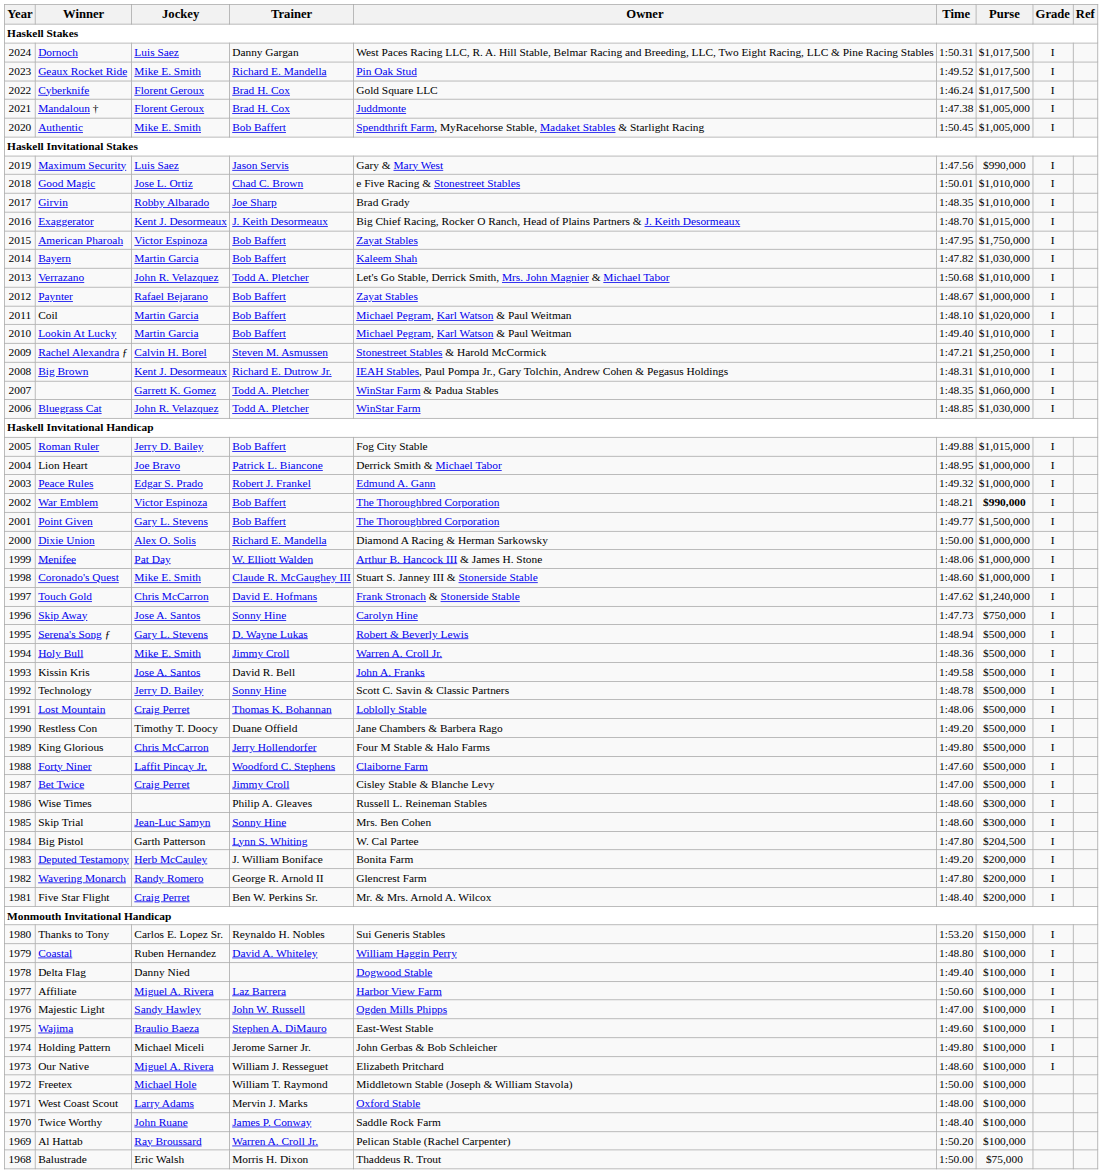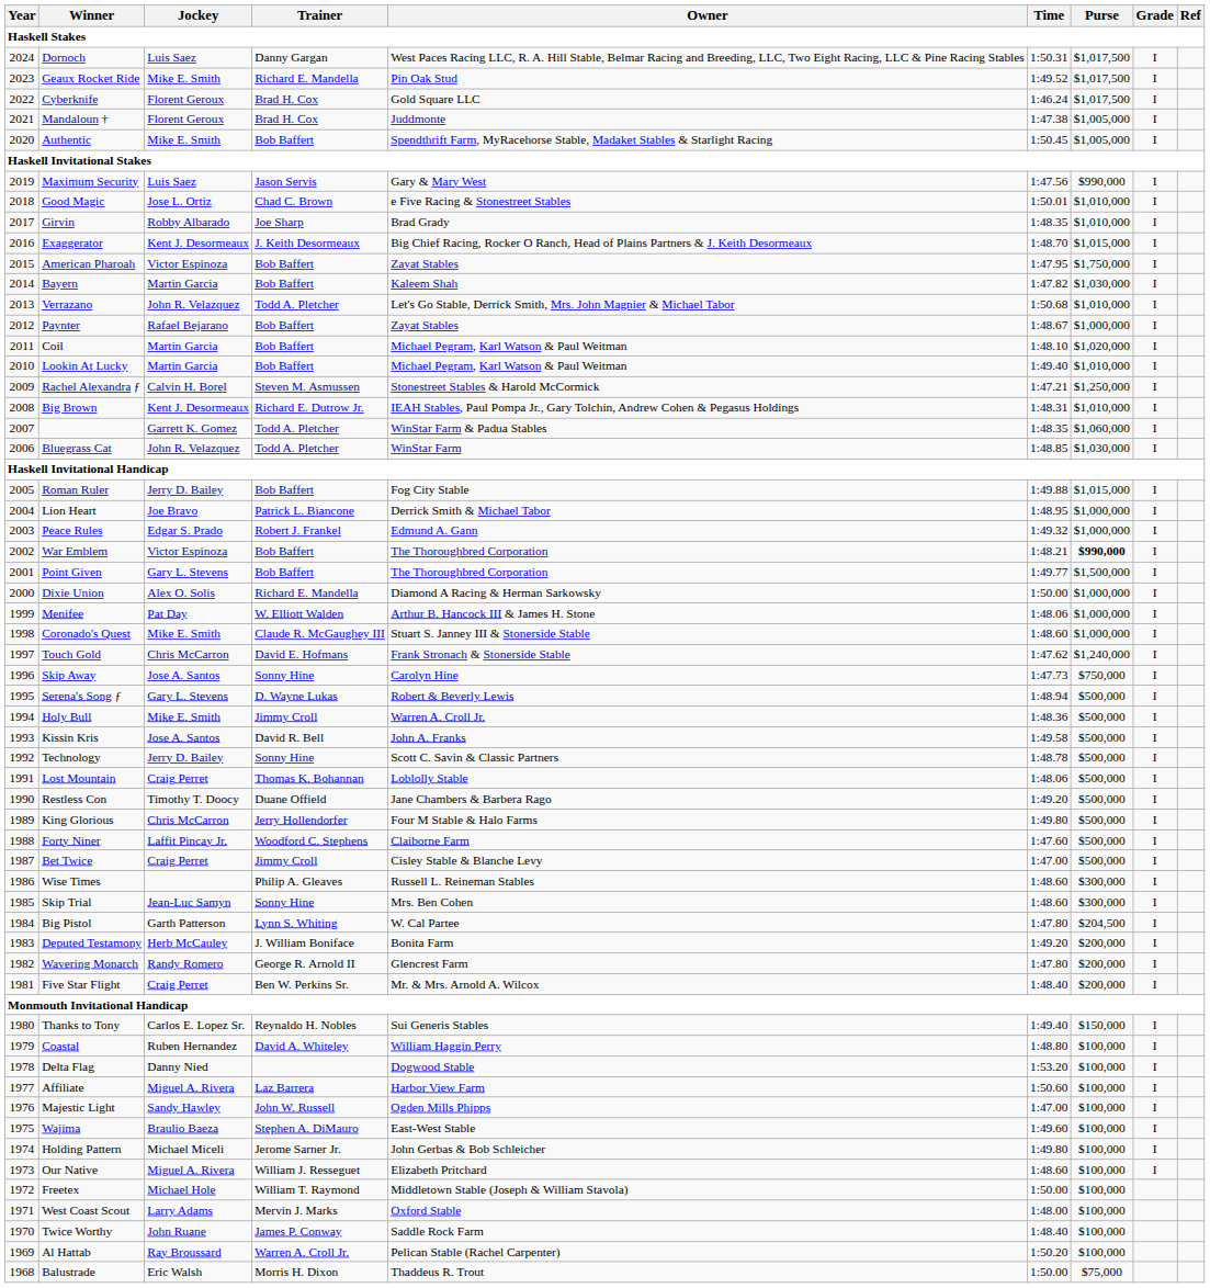 <table class="wikitable sortable">
 <tr>
 <th>Year</th>
 <th>Winner</th>
 <th>Jockey</th>
 <th>Trainer</th>
 <th>Owner</th>
 <th>Time</th>
 <th>Purse</th>
 <th>Grade</th>
 <th>Ref</th>
 </tr>
 <tr style="font-size:90%; background-color:white">
 <td colspan="9" align="left"><strong>Haskell Stakes</strong></td>
 </tr>
 <tr style="font-size:90%;">
 <td align=center>2024</td>
 <td><a href='#'>Dornoch</a></td>
 <td><a href='#'>Luis Saez</a></td>
 <td>Danny Gargan</td>
 <td>West Paces Racing LLC, R. A. Hill Stable, Belmar Racing and Breeding, LLC, Two Eight Racing, LLC & Pine Racing Stables</td>
 <td align=center>1:50.31</td>
 <td align=center>$1,017,500</td>
 <td align=center>I</td>
 <td></td>
 </tr>
 <tr style="font-size:90%;">
 <td align=center>2023</td>
 <td><a href='#'>Geaux Rocket Ride</a></td>
 <td><a href='#'>Mike E. Smith</a></td>
 <td><a href='#'>Richard E. Mandella</a></td>
 <td><a href='#'>Pin Oak Stud</a></td>
 <td align=center>1:49.52</td>
 <td align=center>$1,017,500</td>
 <td align=center>I</td>
 <td></td>
 </tr>
 <tr style="font-size:90%;">
 <td align=center>2022</td>
 <td><a href='#'>Cyberknife</a></td>
 <td><a href='#'>Florent Geroux</a></td>
 <td><a href='#'>Brad H. Cox</a></td>
 <td>Gold Square LLC</td>
 <td align=center>1:46.24</td>
 <td align=center>$1,017,500</td>
 <td align=center>I</td>
 <td></td>
 </tr>
 <tr style="font-size:90%;">
 <td align=center>2021</td>
 <td><a href='#'>Mandaloun</a> †</td>
 <td><a href='#'>Florent Geroux</a></td>
 <td><a href='#'>Brad H. Cox</a></td>
 <td><a href='#'>Juddmonte</a></td>
 <td align=center>1:47.38</td>
 <td align=center>$1,005,000</td>
 <td align=center>I</td>
 <td></td>
 </tr>
 <tr style="font-size:90%;">
 <td align=center>2020</td>
 <td><a href='#'>Authentic</a></td>
 <td><a href='#'>Mike E. Smith</a></td>
 <td><a href='#'>Bob Baffert</a></td>
 <td><a href='#'>Spendthrift Farm</a>, MyRacehorse Stable, <a href='#'>Madaket Stables</a> & Starlight Racing</td>
 <td align=center>1:50.45</td>
 <td align=center>$1,005,000</td>
 <td align=center>I</td>
 <td></td>
 </tr>
 <tr style="font-size:90%; background-color:white">
 <td colspan="9" align="left"><strong>Haskell Invitational Stakes</strong></td>
 </tr>
 <tr style="font-size:90%;">
 <td align=center>2019</td>
 <td><a href='#'>Maximum Security</a></td>
 <td><a href='#'>Luis Saez</a></td>
 <td><a href='#'>Jason Servis</a></td>
 <td>Gary & <a href='#'>Mary West</a></td>
 <td align=center>1:47.56</td>
 <td align=center>$990,000</td>
 <td align=center>I</td>
 <td></td>
 </tr>
 <tr style="font-size:90%;">
 <td align=center>2018</td>
 <td><a href='#'>Good Magic</a></td>
 <td><a href='#'>Jose L. Ortiz</a></td>
 <td><a href='#'>Chad C. Brown</a></td>
 <td>e Five Racing & <a href='#'>Stonestreet Stables</a></td>
 <td align=center>1:50.01</td>
 <td align=center>$1,010,000</td>
 <td align=center>I</td>
 <td></td>
 </tr>
 <tr style="font-size:90%;">
 <td align=center>2017</td>
 <td><a href='#'>Girvin</a></td>
 <td><a href='#'>Robby Albarado</a></td>
 <td><a href='#'>Joe Sharp</a></td>
 <td>Brad Grady</td>
 <td align=center>1:48.35</td>
 <td align=center>$1,010,000</td>
 <td align=center>I</td>
 <td></td>
 </tr>
 <tr style="font-size:90%;">
 <td align=center>2016</td>
 <td><a href='#'>Exaggerator</a></td>
 <td><a href='#'>Kent J. Desormeaux</a></td>
 <td><a href='#'>J. Keith Desormeaux</a></td>
 <td>Big Chief Racing, Rocker O Ranch, Head of Plains Partners & <a href='#'>J. Keith Desormeaux</a></td>
 <td align=center>1:48.70</td>
 <td align=center>$1,015,000</td>
 <td align=center>I</td>
 <td></td>
 </tr>
 <tr style="font-size:90%;">
 <td align=center>2015</td>
 <td><a href='#'>American Pharoah</a></td>
 <td><a href='#'>Victor Espinoza</a></td>
 <td><a href='#'>Bob Baffert</a></td>
 <td><a href='#'>Zayat Stables</a></td>
 <td align=center>1:47.95</td>
 <td align=center>$1,750,000</td>
 <td align=center>I</td>
 <td></td>
 </tr>
 <tr style="font-size:90%;">
 <td align=center>2014</td>
 <td><a href='#'>Bayern</a></td>
 <td><a href='#'>Martin Garcia</a></td>
 <td><a href='#'>Bob Baffert</a></td>
 <td><a href='#'>Kaleem Shah</a></td>
 <td align=center>1:47.82</td>
 <td align=center>$1,030,000</td>
 <td align=center>I</td>
 <td></td>
 </tr>
 <tr style="font-size:90%;">
 <td align=center>2013</td>
 <td><a href='#'>Verrazano</a></td>
 <td><a href='#'>John R. Velazquez</a></td>
 <td><a href='#'>Todd A. Pletcher</a></td>
 <td>Let's Go Stable, Derrick Smith, <a href='#'>Mrs. John Magnier</a> & <a href='#'>Michael Tabor</a></td>
 <td align=center>1:50.68</td>
 <td align=center>$1,010,000</td>
 <td align=center>I</td>
 <td></td>
 </tr>
 <tr style="font-size:90%;">
 <td align=center>2012</td>
 <td><a href='#'>Paynter</a></td>
 <td><a href='#'>Rafael Bejarano</a></td>
 <td><a href='#'>Bob Baffert</a></td>
 <td><a href='#'>Zayat Stables</a></td>
 <td align=center>1:48.67</td>
 <td align=center>$1,000,000</td>
 <td align=center>I</td>
 <td></td>
 </tr>
 <tr style="font-size:90%;">
 <td align=center>2011</td>
 <td>Coil</td>
 <td><a href='#'>Martin Garcia</a></td>
 <td><a href='#'>Bob Baffert</a></td>
 <td><a href='#'>Michael Pegram</a>, <a href='#'>Karl Watson</a> &  Paul Weitman</td>
 <td align=center>1:48.10</td>
 <td align=center>$1,020,000</td>
 <td align=center>I</td>
 <td></td>
 </tr>
 <tr style="font-size:90%;">
 <td align=center>2010</td>
 <td><a href='#'>Lookin At Lucky</a></td>
 <td><a href='#'>Martin Garcia</a></td>
 <td><a href='#'>Bob Baffert</a></td>
 <td><a href='#'>Michael Pegram</a>, <a href='#'>Karl Watson</a> &  Paul Weitman</td>
 <td align=center>1:49.40</td>
 <td align=center>$1,010,000</td>
 <td align=center>I</td>
 <td></td>
 </tr>
 <tr style="font-size:90%;">
 <td align=center>2009</td>
 <td><a href='#'>Rachel Alexandra</a> ƒ</td>
 <td><a href='#'>Calvin H. Borel</a></td>
 <td><a href='#'>Steven M. Asmussen</a></td>
 <td><a href='#'>Stonestreet Stables</a> & Harold McCormick</td>
 <td align=center>1:47.21</td>
 <td align=center>$1,250,000</td>
 <td align=center>I</td>
 <td></td>
 </tr>
 <tr style="font-size:90%;">
 <td align=center>2008</td>
 <td><a href='#'>Big Brown</a></td>
 <td><a href='#'>Kent J. Desormeaux</a></td>
 <td><a href='#'>Richard E. Dutrow Jr.</a></td>
 <td><a href='#'>IEAH Stables</a>, Paul Pompa Jr., Gary Tolchin, Andrew Cohen & Pegasus Holdings</td>
 <td align=center>1:48.31</td>
 <td align=center>$1,010,000</td>
 <td align=center>I</td>
 <td></td>
 </tr>
 <tr style="font-size:90%;">
 <td align=center>2007</td>
 <td></td>
 <td><a href='#'>Garrett K. Gomez</a></td>
 <td><a href='#'>Todd A. Pletcher</a></td>
 <td><a href='#'>WinStar Farm</a> &  Padua Stables</td>
 <td align=center>1:48.35</td>
 <td align=center>$1,060,000</td>
 <td align=center>I</td>
 <td></td>
 </tr>
 <tr style="font-size:90%;">
 <td align=center>2006</td>
 <td><a href='#'>Bluegrass Cat</a></td>
 <td><a href='#'>John R. Velazquez</a></td>
 <td><a href='#'>Todd A. Pletcher</a></td>
 <td><a href='#'>WinStar Farm</a></td>
 <td align=center>1:48.85</td>
 <td align=center>$1,030,000</td>
 <td align=center>I</td>
 <td></td>
 </tr>
 <tr style="font-size:90%; background-color:white">
 <td colspan="9" align="left"><strong>Haskell Invitational Handicap</strong></td>
 </tr>
 <tr style="font-size:90%;">
 <td align=center>2005</td>
 <td><a href='#'>Roman Ruler</a></td>
 <td><a href='#'>Jerry D. Bailey</a></td>
 <td><a href='#'>Bob Baffert</a></td>
 <td>Fog City Stable</td>
 <td align=center>1:49.88</td>
 <td align=center>$1,015,000</td>
 <td align=center>I</td>
 <td></td>
 </tr>
 <tr style="font-size:90%;">
 <td align=center>2004</td>
 <td>Lion Heart</td>
 <td><a href='#'>Joe Bravo</a></td>
 <td><a href='#'>Patrick L. Biancone</a></td>
 <td>Derrick Smith & <a href='#'>Michael Tabor</a></td>
 <td align=center>1:48.95</td>
 <td align=center>$1,000,000</td>
 <td align=center>I</td>
 <td></td>
 </tr>
 <tr style="font-size:90%;">
 <td align=center>2003</td>
 <td><a href='#'>Peace Rules</a></td>
 <td><a href='#'>Edgar S. Prado</a></td>
 <td><a href='#'>Robert J. Frankel</a></td>
 <td><a href='#'>Edmund A. Gann</a></td>
 <td align=center>1:49.32</td>
 <td align=center>$1,000,000</td>
 <td align=center>I</td>
 <td></td>
 </tr>
 <tr style="font-size:90%;">
 <td align=center>2002</td>
 <td><a href='#'>War Emblem</a></td>
 <td><a href='#'>Victor Espinoza</a></td>
 <td><a href='#'>Bob Baffert</a></td>
 <td><a href='#'>The Thoroughbred Corporation</a></td>
 <td align=center>1:48.21</td>
 <td align=center><strong>$990,000</strong></td>
 <td align=center>I</td>
 <td></td>
 </tr>
 <tr style="font-size:90%;">
 <td align=center>2001</td>
 <td><a href='#'>Point Given</a></td>
 <td><a href='#'>Gary L. Stevens</a></td>
 <td><a href='#'>Bob Baffert</a></td>
 <td><a href='#'>The Thoroughbred Corporation</a></td>
 <td align=center>1:49.77</td>
 <td align=center>$1,500,000</td>
 <td align=center>I</td>
 <td></td>
 </tr>
 <tr style="font-size:90%;">
 <td align=center>2000</td>
 <td><a href='#'>Dixie Union</a></td>
 <td><a href='#'>Alex O. Solis</a></td>
 <td><a href='#'>Richard E. Mandella</a></td>
 <td>Diamond A Racing & Herman Sarkowsky</td>
 <td align=center>1:50.00</td>
 <td align=center>$1,000,000</td>
 <td align=center>I</td>
 <td></td>
 </tr>
 <tr style="font-size:90%;">
 <td align=center>1999</td>
 <td><a href='#'>Menifee</a></td>
 <td><a href='#'>Pat Day</a></td>
 <td><a href='#'>W. Elliott Walden</a></td>
 <td><a href='#'>Arthur B. Hancock III</a> & James H. Stone</td>
 <td align=center>1:48.06</td>
 <td align=center>$1,000,000</td>
 <td align=center>I</td>
 <td></td>
 </tr>
 <tr style="font-size:90%;">
 <td align=center>1998</td>
 <td><a href='#'>Coronado's Quest</a></td>
 <td><a href='#'>Mike E. Smith</a></td>
 <td><a href='#'>Claude R. McGaughey III</a></td>
 <td>Stuart S. Janney III  & <a href='#'>Stonerside Stable</a></td>
 <td align=center>1:48.60</td>
 <td align=center>$1,000,000</td>
 <td align=center>I</td>
 <td></td>
 </tr>
 <tr style="font-size:90%;">
 <td align=center>1997</td>
 <td><a href='#'>Touch Gold</a></td>
 <td><a href='#'>Chris McCarron</a></td>
 <td><a href='#'>David E. Hofmans</a></td>
 <td><a href='#'>Frank Stronach</a> & <a href='#'>Stonerside Stable</a></td>
 <td align=center>1:47.62</td>
 <td align=center>$1,240,000</td>
 <td align=center>I</td>
 <td></td>
 </tr>
 <tr style="font-size:90%;">
 <td align=center>1996</td>
 <td><a href='#'>Skip Away</a></td>
 <td><a href='#'>Jose A. Santos</a></td>
 <td><a href='#'>Sonny Hine</a></td>
 <td><a href='#'>Carolyn Hine</a></td>
 <td align=center>1:47.73</td>
 <td align=center>$750,000</td>
 <td align=center>I</td>
 <td></td>
 </tr>
 <tr style="font-size:90%;">
 <td align=center>1995</td>
 <td><a href='#'>Serena's Song</a> ƒ</td>
 <td><a href='#'>Gary L. Stevens</a></td>
 <td><a href='#'>D. Wayne Lukas</a></td>
 <td><a href='#'>Robert & Beverly Lewis</a></td>
 <td align=center>1:48.94</td>
 <td align=center>$500,000</td>
 <td align=center>I</td>
 <td></td>
 </tr>
 <tr style="font-size:90%;">
 <td align=center>1994</td>
 <td><a href='#'>Holy Bull</a></td>
 <td><a href='#'>Mike E. Smith</a></td>
 <td><a href='#'>Jimmy Croll</a></td>
 <td><a href='#'>Warren A. Croll Jr.</a></td>
 <td align=center>1:48.36</td>
 <td align=center>$500,000</td>
 <td align=center>I</td>
 <td></td>
 </tr>
 <tr style="font-size:90%;">
 <td align=center>1993</td>
 <td>Kissin Kris</td>
 <td><a href='#'>Jose A. Santos</a></td>
 <td>David R. Bell</td>
 <td><a href='#'>John A. Franks</a></td>
 <td align=center>1:49.58</td>
 <td align=center>$500,000</td>
 <td align=center>I</td>
 <td></td>
 </tr>
 <tr style="font-size:90%;">
 <td align=center>1992</td>
 <td>Technology</td>
 <td><a href='#'>Jerry D. Bailey</a></td>
 <td><a href='#'>Sonny Hine</a></td>
 <td>Scott C. Savin & Classic Partners</td>
 <td align=center>1:48.78</td>
 <td align=center>$500,000</td>
 <td align=center>I</td>
 <td></td>
 </tr>
 <tr style="font-size:90%;">
 <td align=center>1991</td>
 <td><a href='#'>Lost Mountain</a></td>
 <td><a href='#'>Craig Perret</a></td>
 <td><a href='#'>Thomas K. Bohannan</a></td>
 <td><a href='#'>Loblolly Stable</a></td>
 <td align=center>1:48.06</td>
 <td align=center>$500,000</td>
 <td align=center>I</td>
 <td></td>
 </tr>
 <tr style="font-size:90%;">
 <td align=center>1990</td>
 <td>Restless Con</td>
 <td>Timothy T. Doocy</td>
 <td>Duane Offield</td>
 <td>Jane Chambers & Barbera Rago</td>
 <td align=center>1:49.20</td>
 <td align=center>$500,000</td>
 <td align=center>I</td>
 <td></td>
 </tr>
 <tr style="font-size:90%;">
 <td align=center>1989</td>
 <td>King Glorious</td>
 <td><a href='#'>Chris McCarron</a></td>
 <td><a href='#'>Jerry Hollendorfer</a></td>
 <td>Four M Stable & Halo Farms</td>
 <td align=center>1:49.80</td>
 <td align=center>$500,000</td>
 <td align=center>I</td>
 <td></td>
 </tr>
 <tr style="font-size:90%;">
 <td align=center>1988</td>
 <td><a href='#'>Forty Niner</a></td>
 <td><a href='#'>Laffit Pincay Jr.</a></td>
 <td><a href='#'>Woodford C. Stephens</a></td>
 <td><a href='#'>Claiborne Farm</a></td>
 <td align=center>1:47.60</td>
 <td align=center>$500,000</td>
 <td align=center>I</td>
 <td></td>
 </tr>
 <tr style="font-size:90%;">
 <td align=center>1987</td>
 <td><a href='#'>Bet Twice</a></td>
 <td><a href='#'>Craig Perret</a></td>
 <td><a href='#'>Jimmy Croll</a></td>
 <td>Cisley Stable & Blanche Levy</td>
 <td align=center>1:47.00</td>
 <td align=center>$500,000</td>
 <td align=center>I</td>
 <td></td>
 </tr>
 <tr style="font-size:90%;">
 <td align=center>1986</td>
 <td>Wise Times</td>
 <td></td>
 <td>Philip A. Gleaves</td>
 <td>Russell L. Reineman Stables</td>
 <td align=center>1:48.60</td>
 <td align=center>$300,000</td>
 <td align=center>I</td>
 <td></td>
 </tr>
 <tr style="font-size:90%;">
 <td align=center>1985</td>
 <td>Skip Trial</td>
 <td><a href='#'>Jean-Luc Samyn</a></td>
 <td><a href='#'>Sonny Hine</a></td>
 <td>Mrs. Ben Cohen</td>
 <td align=center>1:48.60</td>
 <td align=center>$300,000</td>
 <td align=center>I</td>
 <td></td>
 </tr>
 <tr style="font-size:90%;">
 <td align=center>1984</td>
 <td>Big Pistol</td>
 <td>Garth Patterson</td>
 <td><a href='#'>Lynn S. Whiting</a></td>
 <td>W. Cal Partee</td>
 <td align=center>1:47.80</td>
 <td align=center>$204,500</td>
 <td align=center>I</td>
 <td></td>
 </tr>
 <tr style="font-size:90%;">
 <td align=center>1983</td>
 <td><a href='#'>Deputed Testamony</a></td>
 <td><a href='#'>Herb McCauley</a></td>
 <td>J. William Boniface</td>
 <td>Bonita Farm</td>
 <td align=center>1:49.20</td>
 <td align=center>$200,000</td>
 <td align=center>I</td>
 <td></td>
 </tr>
 <tr style="font-size:90%;">
 <td align=center>1982</td>
 <td><a href='#'>Wavering Monarch</a></td>
 <td><a href='#'>Randy Romero</a></td>
 <td>George R. Arnold II</td>
 <td>Glencrest Farm</td>
 <td align=center>1:47.80</td>
 <td align=center>$200,000</td>
 <td align=center>I</td>
 <td></td>
 </tr>
 <tr style="font-size:90%;">
 <td align=center>1981</td>
 <td>Five Star Flight</td>
 <td><a href='#'>Craig Perret</a></td>
 <td>Ben W. Perkins Sr.</td>
 <td>Mr. & Mrs. Arnold A. Wilcox</td>
 <td align=center>1:48.40</td>
 <td align=center>$200,000</td>
 <td align=center>I</td>
 <td></td>
 </tr>
 <tr style="font-size:90%; background-color:white">
 <td colspan="9" align="left"><strong>Monmouth Invitational Handicap</strong></td>
 </tr>
 <tr style="font-size:90%;">
 <td align=center>1980</td>
 <td>Thanks to Tony</td>
 <td>Carlos E. Lopez Sr.</td>
 <td>Reynaldo H. Nobles</td>
 <td>Sui Generis Stables</td>
-<td align=center>1:53.20</td>
+<td align=center>1:49.40</td>
 <td align=center>$150,000</td>
 <td align=center>I</td>
 <td></td>
 </tr>
 <tr style="font-size:90%;">
 <td align=center>1979</td>
 <td><a href='#'>Coastal</a></td>
 <td>Ruben Hernandez</td>
 <td><a href='#'>David A. Whiteley</a></td>
 <td><a href='#'>William Haggin Perry</a></td>
 <td align=center>1:48.80</td>
 <td align=center>$100,000</td>
 <td align=center>I</td>
 <td></td>
 </tr>
 <tr style="font-size:90%;">
 <td align=center>1978</td>
 <td>Delta Flag</td>
 <td>Danny Nied</td>
 <td></td>
 <td><a href='#'>Dogwood Stable</a></td>
-<td align=center>1:49.40</td>
+<td align=center>1:53.20</td>
 <td align=center>$100,000</td>
 <td align=center>I</td>
 <td></td>
 </tr>
 <tr style="font-size:90%;"6>
 <td align=center>1977</td>
 <td>Affiliate</td>
 <td><a href='#'>Miguel A. Rivera</a></td>
 <td><a href='#'>Laz Barrera</a></td>
 <td><a href='#'>Harbor View Farm</a></td>
 <td align=center>1:50.60</td>
 <td align=center>$100,000</td>
 <td align=center>I</td>
 <td></td>
 </tr>
 <tr style="font-size:90%;">
 <td align=center>1976</td>
 <td>Majestic Light</td>
 <td><a href='#'>Sandy Hawley</a></td>
 <td><a href='#'>John W. Russell</a></td>
 <td><a href='#'>Ogden Mills Phipps</a></td>
 <td align=center>1:47.00</td>
 <td align=center>$100,000</td>
 <td align=center>I</td>
 <td></td>
 </tr>
 <tr style="font-size:90%;">
 <td align=center>1975</td>
 <td><a href='#'>Wajima</a></td>
 <td><a href='#'>Braulio Baeza</a></td>
 <td><a href='#'>Stephen A. DiMauro</a></td>
 <td>East-West Stable</td>
 <td align=center>1:49.60</td>
 <td align=center>$100,000</td>
 <td align=center>I</td>
 <td></td>
 </tr>
 <tr style="font-size:90%;">
 <td align=center>1974</td>
 <td>Holding Pattern</td>
 <td>Michael Miceli</td>
 <td>Jerome Sarner Jr.</td>
 <td>John Gerbas & Bob Schleicher</td>
 <td align=center>1:49.80</td>
 <td align=center>$100,000</td>
 <td align=center>I</td>
 <td></td>
 </tr>
 <tr style="font-size:90%;">
 <td align=center>1973</td>
 <td>Our Native</td>
 <td><a href='#'>Miguel A. Rivera</a></td>
 <td>William J. Resseguet</td>
 <td>Elizabeth Pritchard</td>
 <td align=center>1:48.60</td>
 <td align=center>$100,000</td>
 <td align=center>I</td>
 <td></td>
 </tr>
 <tr style="font-size:90%;">
 <td align=center>1972</td>
 <td>Freetex</td>
 <td><a href='#'>Michael Hole</a></td>
 <td>William T. Raymond</td>
 <td>Middletown Stable (Joseph & William Stavola)</td>
 <td align=center>1:50.00</td>
 <td align=center>$100,000</td>
 <td align=center></td>
 <td></td>
 </tr>
 <tr style="font-size:90%;">
 <td align=center>1971</td>
 <td>West Coast Scout</td>
 <td><a href='#'>Larry Adams</a></td>
 <td>Mervin J. Marks</td>
 <td><a href='#'>Oxford Stable</a></td>
 <td align=center>1:48.00</td>
 <td align=center>$100,000</td>
 <td align=center></td>
 <td></td>
 </tr>
 <tr style="font-size:90%;">
 <td align=center>1970</td>
 <td>Twice Worthy</td>
 <td><a href='#'>John Ruane</a></td>
 <td><a href='#'>James P. Conway</a></td>
 <td>Saddle Rock Farm</td>
 <td align=center>1:48.40</td>
 <td align=center>$100,000</td>
 <td align=center></td>
 <td></td>
 </tr>
 <tr style="font-size:90%;">
 <td align=center>1969</td>
 <td>Al Hattab</td>
 <td><a href='#'>Ray Broussard</a></td>
 <td><a href='#'>Warren A. Croll Jr.</a></td>
 <td>Pelican Stable (Rachel Carpenter)</td>
 <td align=center>1:50.20</td>
 <td align=center>$100,000</td>
 <td align=center></td>
 <td></td>
 </tr>
 <tr style="font-size:90%;">
 <td align=center>1968</td>
 <td>Balustrade</td>
 <td>Eric Walsh</td>
 <td>Morris H. Dixon</td>
 <td>Thaddeus R. Trout</td>
 <td align=center>1:50.00</td>
 <td align=center>$75,000</td>
 <td align=center></td>
 <td></td>
 </tr>
 </table>
